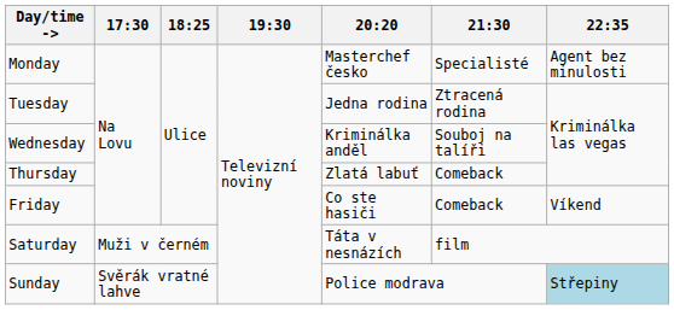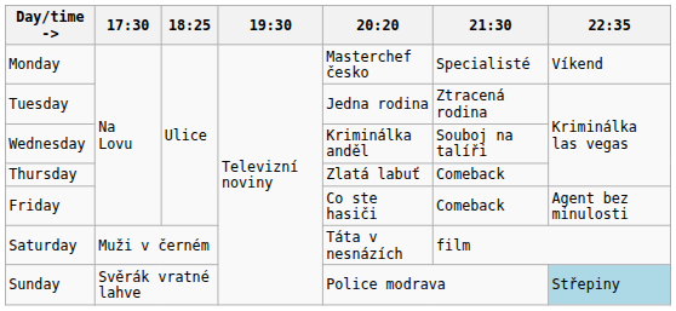 <table class="wikitable">
 <tr>
 <th>Day/time -></th>
 <th>17:30</th>
 <th>18:25</th>
 <th>19:30</th>
 <th>20:20</th>
 <th>21:30</th>
 <th>22:35</th>
 </tr>
 <tr>
 <td>Monday</td>
 <td rowspan="5">Na Lovu</td>
 <td rowspan="5">Ulice</td>
 <td rowspan="7">Televizní noviny</td>
 <td>Masterchef česko</td>
 <td>Specialisté</td>
-<td>Agent bez minulosti</td>
+<td>Víkend</td>
 </tr>
 <tr>
 <td>Tuesday</td>
 <td>Jedna rodina</td>
 <td>Ztracená rodina</td>
 <td rowspan="3">Kriminálka las vegas</td>
 </tr>
 <tr>
 <td>Wednesday</td>
 <td>Kriminálka anděl</td>
 <td>Souboj na talíři</td>
 </tr>
 <tr>
 <td>Thursday</td>
 <td>Zlatá labuť</td>
 <td>Comeback</td>
 </tr>
 <tr>
 <td>Friday</td>
 <td>Co ste hasiči</td>
 <td>Comeback</td>
-<td>Víkend</td>
+<td>Agent bez minulosti</td>
 </tr>
 <tr>
 <td>Saturday</td>
 <td colspan="2">Muži v černém</td>
 <td>Táta v nesnázích</td>
 <td colspan="2">film</td>
 </tr>
 <tr>
 <td>Sunday</td>
 <td colspan="2">Svěrák vratné lahve</td>
 <td colspan="2">Police modrava</td>
 <td style="background: lightblue;">Střepiny</td>
 </tr>
 </table>
